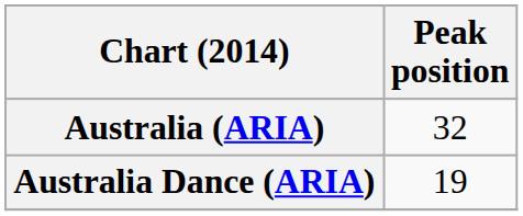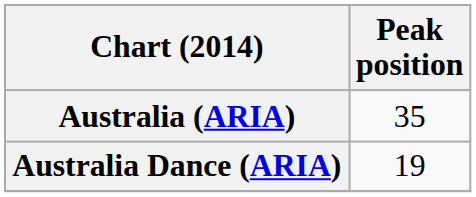 <table class="wikitable sortable plainrowheaders">
 <tr>
 <th scope="col">Chart (2014)</th>
 <th scope="col">Peak<br>position</th>
 </tr>
 <tr>
 <th scope="row">Australia (<a href='#'>ARIA</a>)</th>
-<td style="text-align:center;">32</td>
+<td style="text-align:center;">35</td>
 </tr>
 <tr>
 <th scope="row">Australia Dance (<a href='#'>ARIA</a>)</th>
 <td style="text-align:center;">19</td>
 </tr>
 <tr>
 </tr>
 </table>
